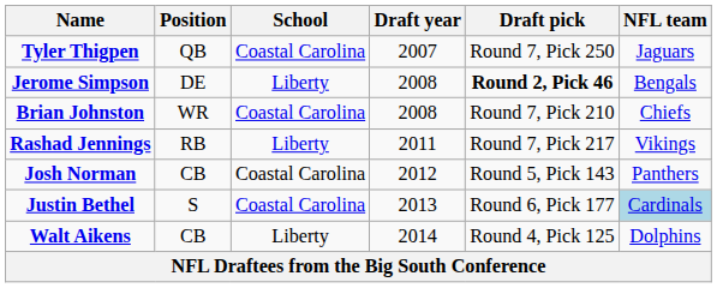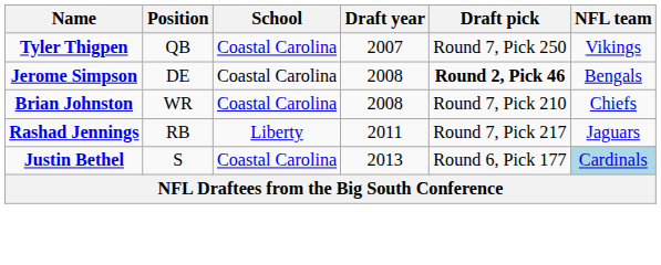 <table class="wikitable" style="text-align:center">
 <tr>
 <th>Name</th>
 <th>Position</th>
 <th>School</th>
 <th>Draft year</th>
 <th>Draft pick</th>
 <th>NFL team</th>
 </tr>
 <tr>
 <td><strong><a href='#'>Tyler Thigpen</a></strong></td>
 <td>QB</td>
 <td><a href='#'>Coastal Carolina</a></td>
 <td>2007</td>
 <td>Round 7, Pick 250</td>
-<td><a href='#'>Jaguars</a></td>
+<td><a href='#'>Vikings</a></td>
 </tr>
 <tr>
 <td><strong><a href='#'>Jerome Simpson</a></strong></td>
 <td>DE</td>
-<td><a href='#'>Liberty</a></td>
+<td>Coastal Carolina</td>
 <td>2008</td>
 <td><strong>Round 2, Pick 46</strong></td>
 <td><a href='#'>Bengals</a></td>
 </tr>
 <tr>
 <td><strong><a href='#'>Brian Johnston</a></strong></td>
 <td>WR</td>
 <td><a href='#'>Coastal Carolina</a></td>
 <td>2008</td>
 <td>Round 7, Pick 210</td>
 <td><a href='#'>Chiefs</a></td>
 </tr>
 <tr>
 <td><strong><a href='#'>Rashad Jennings</a></strong></td>
 <td>RB</td>
 <td><a href='#'>Liberty</a></td>
 <td>2011</td>
 <td>Round 7, Pick 217</td>
-<td><a href='#'>Vikings</a></td>
-</tr>
-<tr>
-<td><strong><a href='#'>Josh Norman</a></strong></td>
-<td>CB</td>
-<td>Coastal Carolina</td>
-<td>2012</td>
-<td>Round 5, Pick 143</td>
-<td><a href='#'>Panthers</a></td>
+<td><a href='#'>Jaguars</a></td>
 </tr>
 <tr>
 <td><strong><a href='#'>Justin Bethel</a></strong></td>
 <td>S</td>
 <td><a href='#'>Coastal Carolina</a></td>
 <td>2013</td>
 <td>Round 6, Pick 177</td>
 <td style="background: lightblue;"><a href='#'>Cardinals</a></td>
 </tr>
 <tr>
-<td><strong><a href='#'>Walt Aikens</a></strong></td>
-<td>CB</td>
-<td>Liberty</td>
-<td>2014</td>
-<td>Round 4, Pick 125</td>
-<td><a href='#'>Dolphins</a></td>
-</tr>
-<tr>
 <th colspan=6>NFL Draftees from the Big South Conference</th>
 </tr>
 </table>
